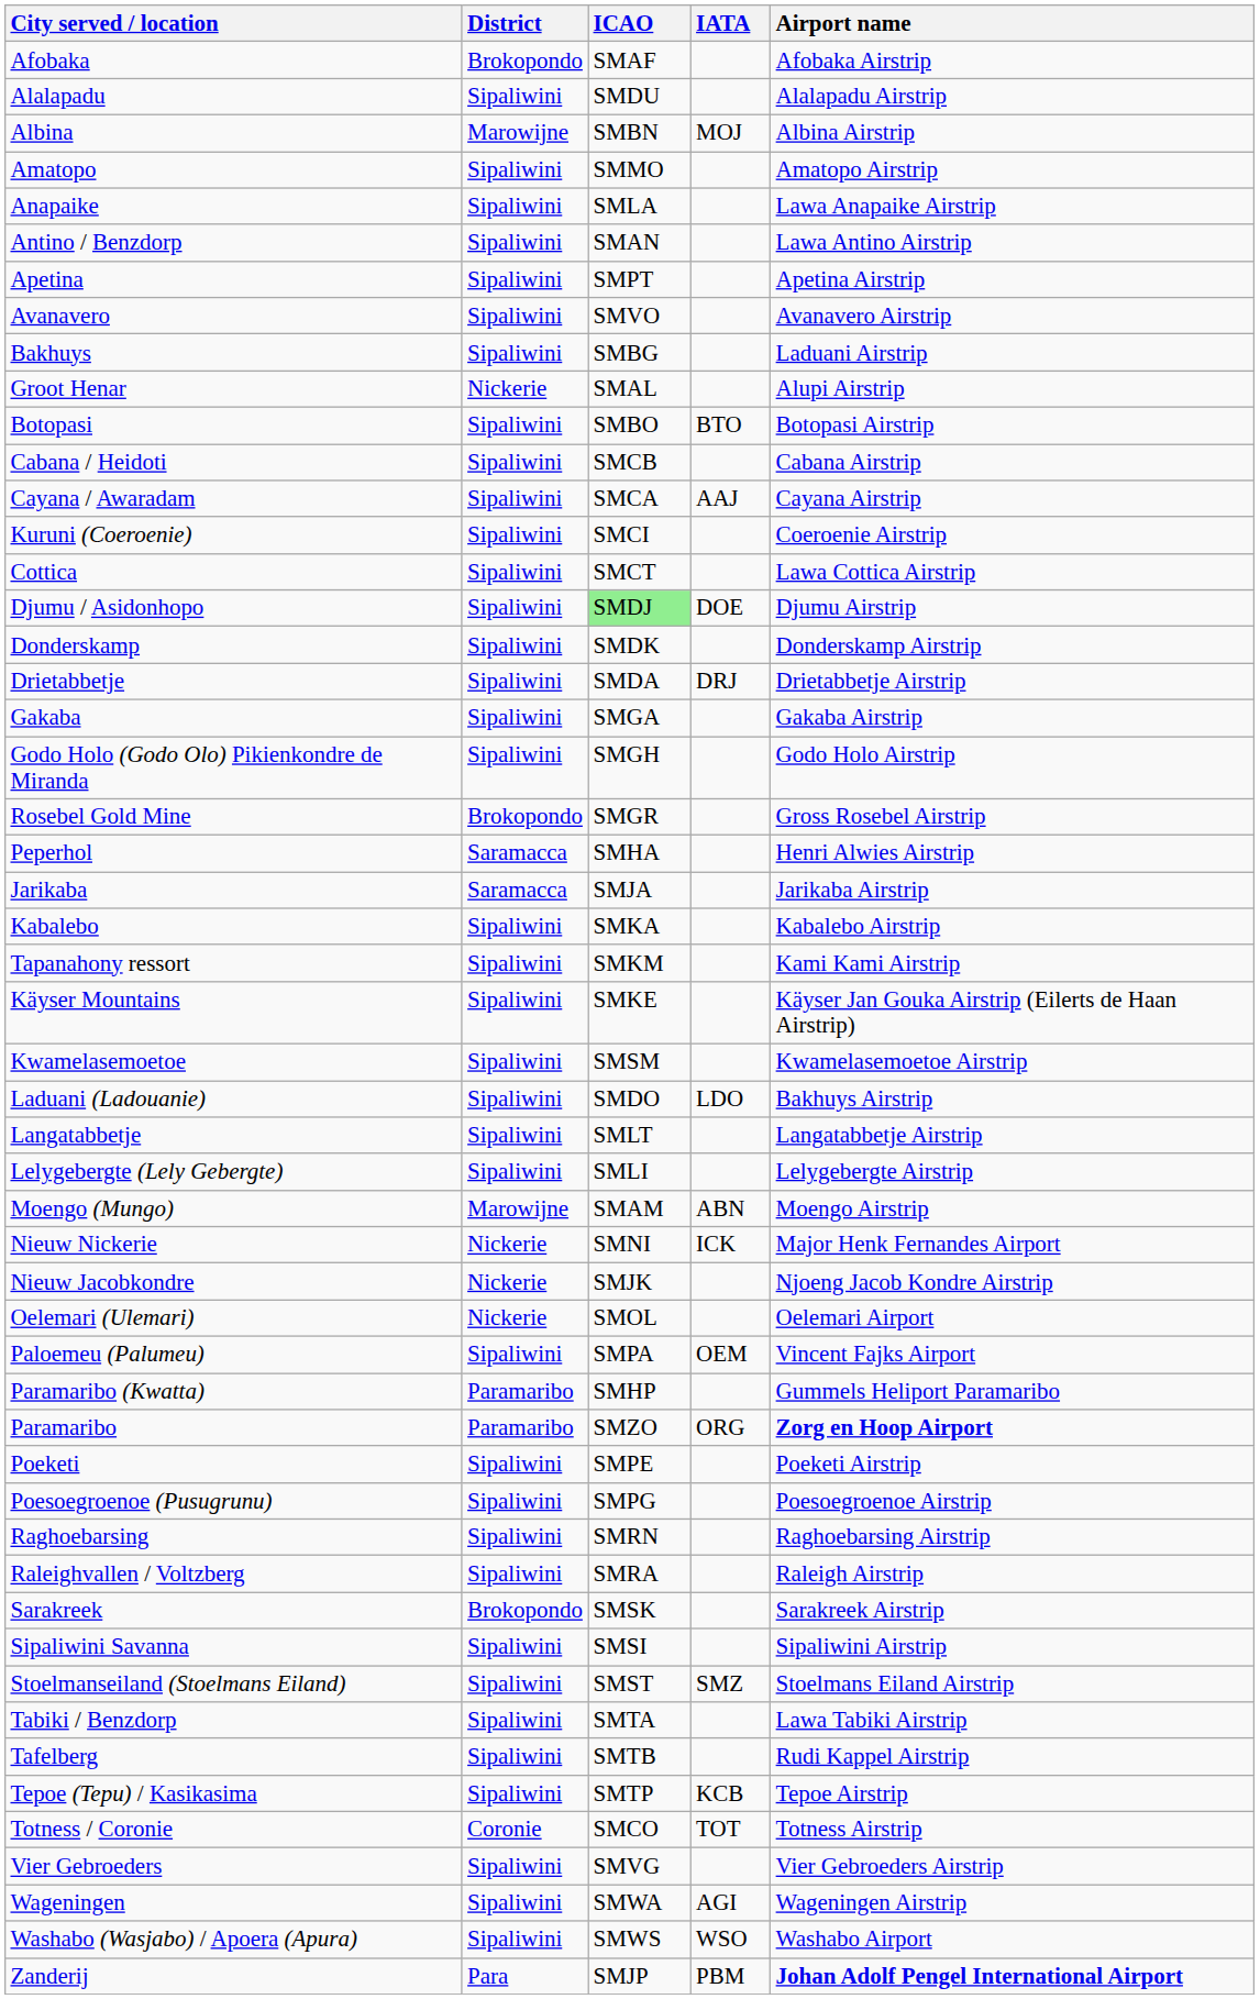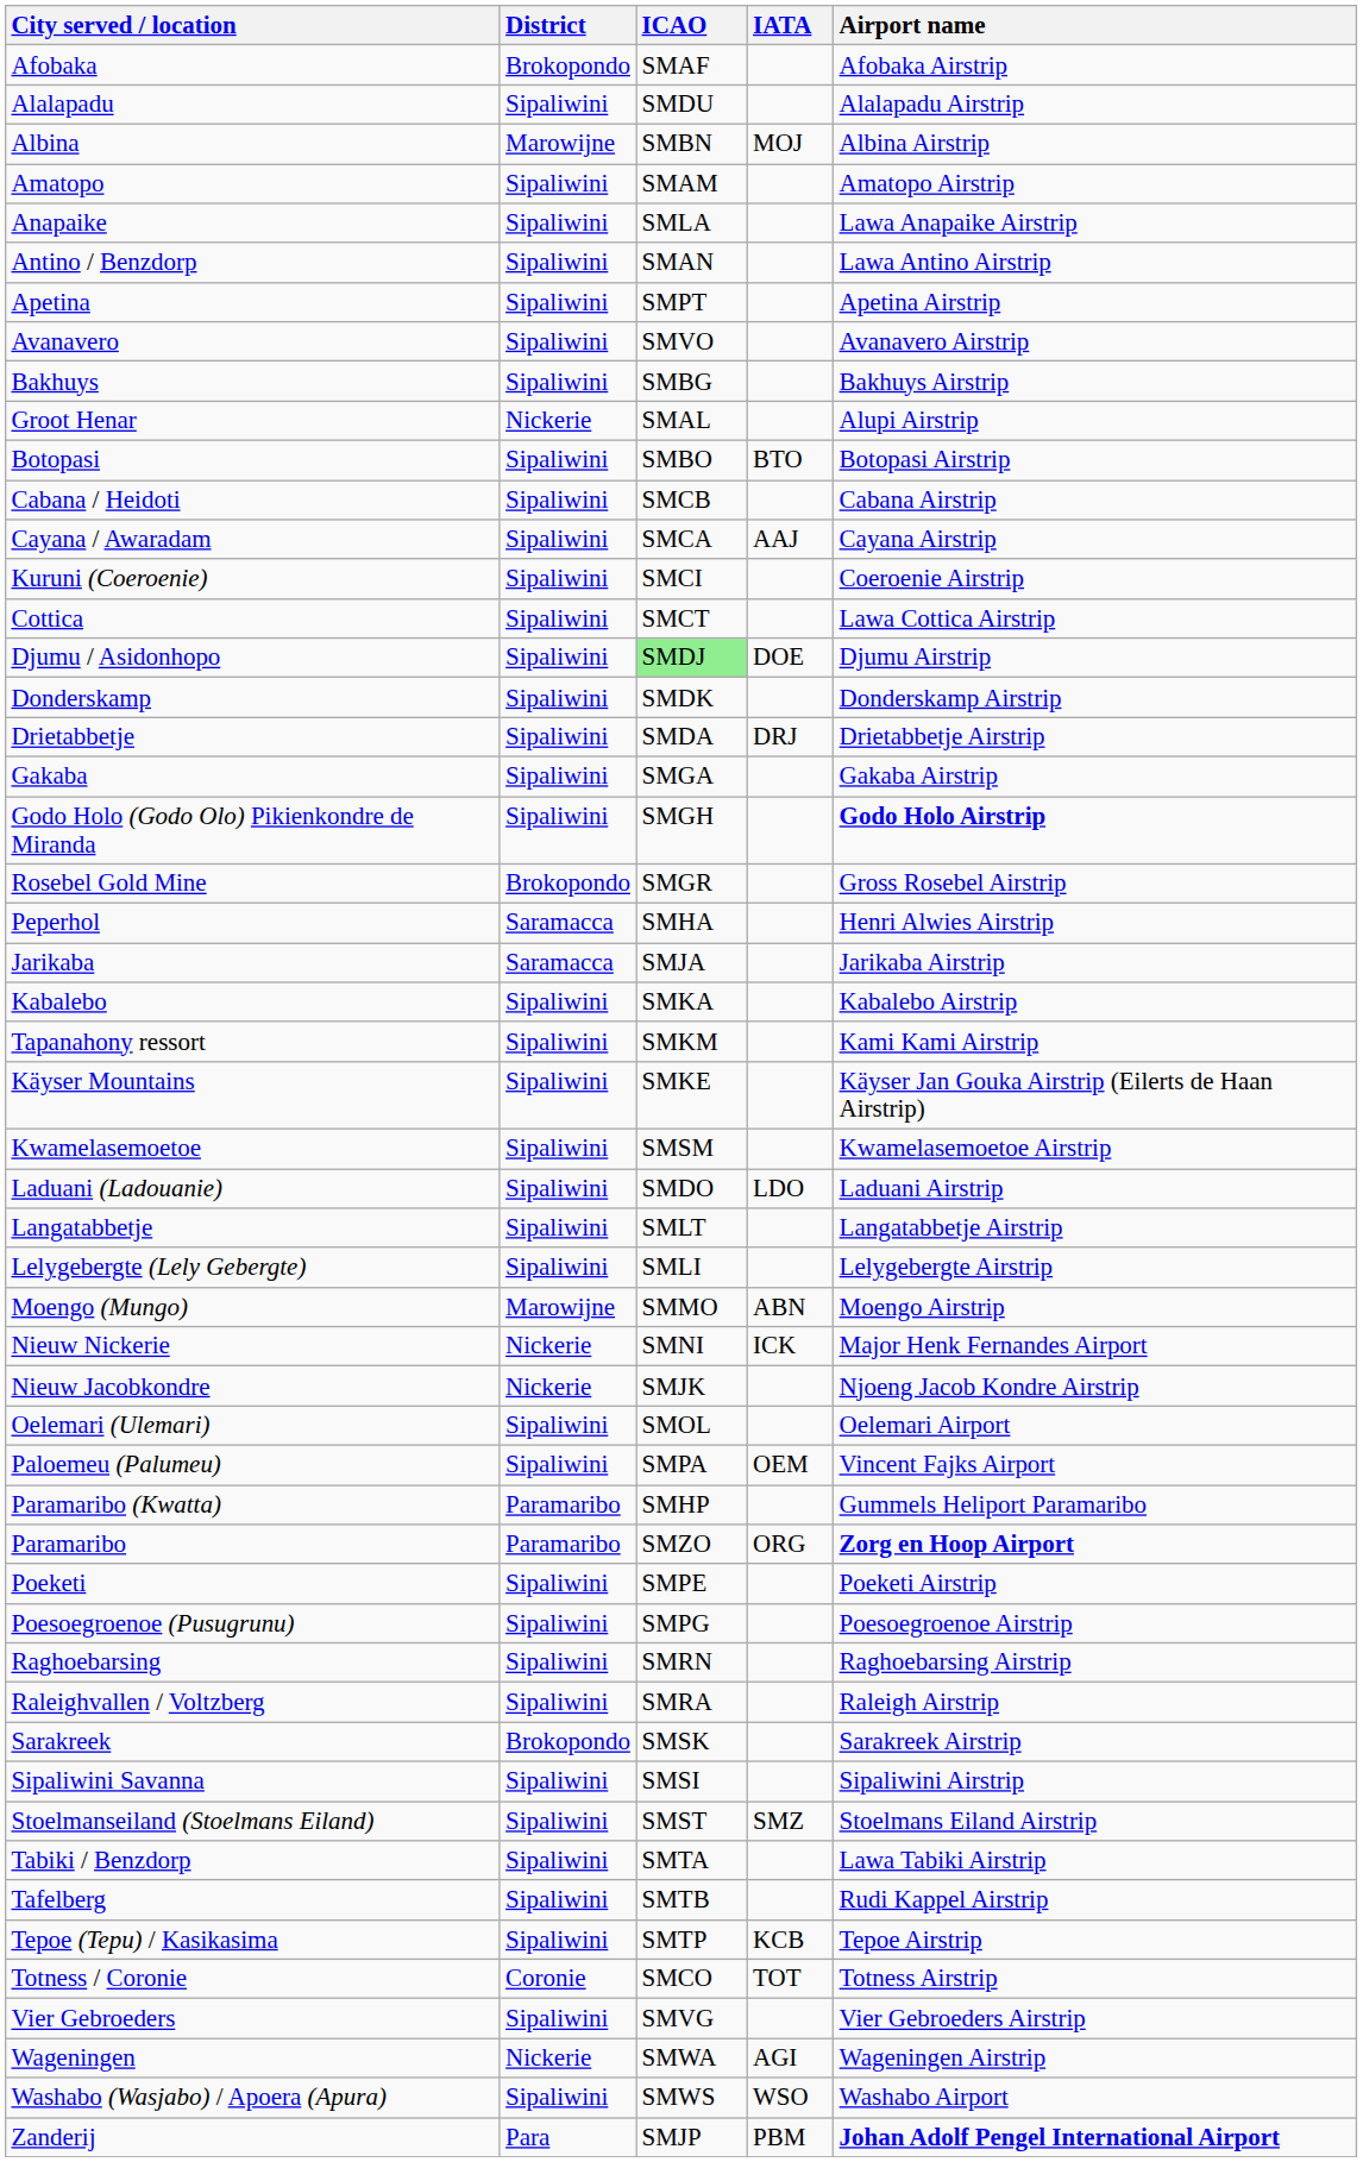 <table class="wikitable sortable">
 <tr>
 <th style="text-align:left; white-space:nowrap;"><a href='#'>City served / location</a></th>
 <th style="text-align:left;"><a href='#'>District</a></th>
 <th style="text-align:left; width:4em;"><a href='#'>ICAO</a></th>
 <th style="text-align:left; width:3em;"><a href='#'>IATA</a></th>
 <th style="text-align:left; white-space:nowrap;">Airport name</th>
 </tr>
 <tr valign=top>
 <td><a href='#'>Afobaka</a></td>
 <td><a href='#'>Brokopondo</a></td>
 <td>SMAF</td>
 <td></td>
 <td><a href='#'>Afobaka Airstrip</a></td>
 </tr>
 <tr valign=top>
 <td><a href='#'>Alalapadu</a></td>
 <td><a href='#'>Sipaliwini</a></td>
 <td>SMDU</td>
 <td></td>
 <td><a href='#'>Alalapadu Airstrip</a></td>
 </tr>
 <tr valign=top>
 <td><a href='#'>Albina</a></td>
 <td><a href='#'>Marowijne</a></td>
 <td>SMBN</td>
 <td>MOJ</td>
 <td><a href='#'>Albina Airstrip</a></td>
 </tr>
 <tr valign=top>
 <td><a href='#'>Amatopo</a></td>
 <td><a href='#'>Sipaliwini</a></td>
-<td>SMMO</td>
+<td>SMAM</td>
 <td></td>
 <td><a href='#'>Amatopo Airstrip</a></td>
 </tr>
 <tr valign=top>
 <td><a href='#'>Anapaike</a></td>
 <td><a href='#'>Sipaliwini</a></td>
 <td>SMLA</td>
 <td></td>
 <td><a href='#'>Lawa Anapaike Airstrip</a></td>
 </tr>
 <tr valign=top>
 <td><a href='#'>Antino</a> / <a href='#'>Benzdorp</a></td>
 <td><a href='#'>Sipaliwini</a></td>
 <td>SMAN</td>
 <td></td>
 <td><a href='#'>Lawa Antino Airstrip</a></td>
 </tr>
 <tr valign=top>
 <td><a href='#'>Apetina</a></td>
 <td><a href='#'>Sipaliwini</a></td>
 <td>SMPT</td>
 <td></td>
 <td><a href='#'>Apetina Airstrip</a></td>
 </tr>
 <tr valign=top>
 <td><a href='#'>Avanavero</a></td>
 <td><a href='#'>Sipaliwini</a></td>
 <td>SMVO</td>
 <td></td>
 <td><a href='#'>Avanavero Airstrip</a></td>
 </tr>
 <tr valign=top>
 <td><a href='#'>Bakhuys</a></td>
 <td><a href='#'>Sipaliwini</a></td>
 <td>SMBG</td>
 <td></td>
-<td><a href='#'>Laduani Airstrip</a></td>
+<td><a href='#'>Bakhuys Airstrip</a></td>
 </tr>
 <tr valign=top>
 <td><a href='#'>Groot Henar</a></td>
 <td><a href='#'>Nickerie</a></td>
 <td>SMAL</td>
 <td></td>
 <td><a href='#'>Alupi Airstrip</a></td>
 </tr>
 <tr valign=top>
 <td><a href='#'>Botopasi</a></td>
 <td><a href='#'>Sipaliwini</a></td>
 <td>SMBO</td>
 <td>BTO</td>
 <td><a href='#'>Botopasi Airstrip</a></td>
 </tr>
 <tr valign=top>
 <td><a href='#'>Cabana</a> / <a href='#'>Heidoti</a></td>
 <td><a href='#'>Sipaliwini</a></td>
 <td>SMCB</td>
 <td></td>
 <td><a href='#'>Cabana Airstrip</a></td>
 </tr>
 <tr valign=top>
 <td><a href='#'>Cayana</a> / <a href='#'>Awaradam</a></td>
 <td><a href='#'>Sipaliwini</a></td>
 <td>SMCA</td>
 <td>AAJ</td>
 <td><a href='#'>Cayana Airstrip</a></td>
 </tr>
 <tr valign=top>
 <td><a href='#'>Kuruni</a> <em>(Coeroenie)</em></td>
 <td><a href='#'>Sipaliwini</a></td>
 <td>SMCI</td>
 <td></td>
 <td><a href='#'>Coeroenie Airstrip</a></td>
 </tr>
 <tr valign=top>
 <td><a href='#'>Cottica</a></td>
 <td><a href='#'>Sipaliwini</a></td>
 <td>SMCT</td>
 <td></td>
 <td><a href='#'>Lawa Cottica Airstrip</a></td>
 </tr>
 <tr valign=top>
 <td><a href='#'>Djumu</a> / <a href='#'>Asidonhopo</a></td>
 <td><a href='#'>Sipaliwini</a></td>
 <td style="background: lightgreen;">SMDJ</td>
 <td>DOE</td>
 <td><a href='#'>Djumu Airstrip</a></td>
 </tr>
 <tr valign=top>
 <td><a href='#'>Donderskamp</a></td>
 <td><a href='#'>Sipaliwini</a></td>
 <td>SMDK</td>
 <td></td>
 <td><a href='#'>Donderskamp Airstrip</a></td>
 </tr>
 <tr valign=top>
 <td><a href='#'>Drietabbetje</a></td>
 <td><a href='#'>Sipaliwini</a></td>
 <td>SMDA</td>
 <td>DRJ</td>
 <td><a href='#'>Drietabbetje Airstrip</a></td>
 </tr>
 <tr valign=top>
 <td><a href='#'>Gakaba</a></td>
 <td><a href='#'>Sipaliwini</a></td>
 <td>SMGA</td>
 <td></td>
 <td><a href='#'>Gakaba Airstrip</a></td>
 </tr>
 <tr valign=top>
 <td><a href='#'>Godo Holo</a> <em>(Godo Olo)</em> <a href='#'>Pikienkondre de Miranda</a></td>
 <td><a href='#'>Sipaliwini</a></td>
 <td>SMGH</td>
 <td></td>
-<td><a href='#'>Godo Holo Airstrip</a></td>
+<td><strong><a href='#'>Godo Holo Airstrip</a></strong></td>
 </tr>
 <tr valign=top>
 <td><a href='#'>Rosebel Gold Mine</a></td>
 <td><a href='#'>Brokopondo</a></td>
 <td>SMGR</td>
 <td></td>
 <td><a href='#'>Gross Rosebel Airstrip</a></td>
 </tr>
 <tr valign=top>
 <td><a href='#'>Peperhol</a></td>
 <td><a href='#'>Saramacca</a></td>
 <td>SMHA</td>
 <td></td>
 <td><a href='#'>Henri Alwies Airstrip</a></td>
 </tr>
 <tr valign=top>
 <td><a href='#'>Jarikaba</a></td>
 <td><a href='#'>Saramacca</a></td>
 <td>SMJA</td>
 <td></td>
 <td><a href='#'>Jarikaba Airstrip</a></td>
 </tr>
 <tr valign=top>
 <td><a href='#'>Kabalebo</a></td>
 <td><a href='#'>Sipaliwini</a></td>
 <td>SMKA</td>
 <td></td>
 <td><a href='#'>Kabalebo Airstrip</a></td>
 </tr>
 <tr valign=top>
 <td><a href='#'>Tapanahony</a> ressort</td>
 <td><a href='#'>Sipaliwini</a></td>
 <td>SMKM</td>
 <td></td>
 <td><a href='#'>Kami Kami Airstrip</a></td>
 </tr>
 <tr valign=top>
 <td><a href='#'>Käyser Mountains</a></td>
 <td><a href='#'>Sipaliwini</a></td>
 <td>SMKE</td>
 <td></td>
 <td><a href='#'>Käyser Jan Gouka Airstrip</a> (Eilerts de Haan Airstrip)</td>
 </tr>
 <tr valign=top>
 <td><a href='#'>Kwamelasemoetoe</a></td>
 <td><a href='#'>Sipaliwini</a></td>
 <td>SMSM</td>
 <td></td>
 <td><a href='#'>Kwamelasemoetoe Airstrip</a></td>
 </tr>
 <tr valign=top>
 <td><a href='#'>Laduani</a> <em>(Ladouanie)</em></td>
 <td><a href='#'>Sipaliwini</a></td>
 <td>SMDO</td>
 <td>LDO</td>
-<td><a href='#'>Bakhuys Airstrip</a></td>
+<td><a href='#'>Laduani Airstrip</a></td>
 </tr>
 <tr valign=top>
 <td><a href='#'>Langatabbetje</a></td>
 <td><a href='#'>Sipaliwini</a></td>
 <td>SMLT</td>
 <td></td>
 <td><a href='#'>Langatabbetje Airstrip</a></td>
 </tr>
 <tr valign=top>
 <td><a href='#'>Lelygebergte</a> <em>(Lely Gebergte)</em></td>
 <td><a href='#'>Sipaliwini</a></td>
 <td>SMLI</td>
 <td></td>
 <td><a href='#'>Lelygebergte Airstrip</a></td>
 </tr>
 <tr valign=top>
 <td><a href='#'>Moengo</a> <em>(Mungo)</em></td>
 <td><a href='#'>Marowijne</a></td>
-<td>SMAM</td>
+<td>SMMO</td>
 <td>ABN</td>
 <td><a href='#'>Moengo Airstrip</a></td>
 </tr>
 <tr valign=top>
 <td><a href='#'>Nieuw Nickerie</a></td>
 <td><a href='#'>Nickerie</a></td>
 <td>SMNI</td>
 <td>ICK</td>
 <td><a href='#'>Major Henk Fernandes Airport</a></td>
 </tr>
 <tr valign=top>
 <td><a href='#'>Nieuw Jacobkondre</a></td>
 <td><a href='#'>Nickerie</a></td>
 <td>SMJK</td>
 <td></td>
 <td><a href='#'>Njoeng Jacob Kondre Airstrip</a></td>
 </tr>
 <tr valign=top>
 <td><a href='#'>Oelemari</a> <em>(Ulemari)</em></td>
-<td><a href='#'>Nickerie</a></td>
+<td><a href='#'>Sipaliwini</a></td>
 <td>SMOL</td>
 <td></td>
 <td><a href='#'>Oelemari Airport</a></td>
 </tr>
 <tr valign=top>
 <td><a href='#'>Paloemeu</a> <em>(Palumeu)</em></td>
 <td><a href='#'>Sipaliwini</a></td>
 <td>SMPA</td>
 <td>OEM</td>
 <td><a href='#'>Vincent Fajks Airport</a></td>
 </tr>
 <tr valign=top>
 <td><a href='#'>Paramaribo</a> <em>(Kwatta)</em></td>
 <td><a href='#'>Paramaribo</a></td>
 <td>SMHP</td>
 <td></td>
 <td><a href='#'>Gummels Heliport Paramaribo</a></td>
 </tr>
 <tr valign=top>
 <td><a href='#'>Paramaribo</a></td>
 <td><a href='#'>Paramaribo</a></td>
 <td>SMZO</td>
 <td>ORG</td>
 <td><strong><a href='#'>Zorg en Hoop Airport</a></strong></td>
 </tr>
 <tr valign=top>
 <td><a href='#'>Poeketi</a></td>
 <td><a href='#'>Sipaliwini</a></td>
 <td>SMPE</td>
 <td></td>
 <td><a href='#'>Poeketi Airstrip</a></td>
 </tr>
 <tr valign=top>
 <td><a href='#'>Poesoegroenoe</a> <em>(Pusugrunu)</em></td>
 <td><a href='#'>Sipaliwini</a></td>
 <td>SMPG</td>
 <td></td>
 <td><a href='#'>Poesoegroenoe Airstrip</a></td>
 </tr>
 <tr valign=top>
 <td><a href='#'>Raghoebarsing</a></td>
 <td><a href='#'>Sipaliwini</a></td>
 <td>SMRN</td>
 <td></td>
 <td><a href='#'>Raghoebarsing Airstrip</a></td>
 </tr>
 <tr valign=top>
 <td><a href='#'>Raleighvallen</a> / <a href='#'>Voltzberg</a></td>
 <td><a href='#'>Sipaliwini</a></td>
 <td>SMRA</td>
 <td></td>
 <td><a href='#'>Raleigh Airstrip</a></td>
 </tr>
 <tr valign=top>
 <td><a href='#'>Sarakreek</a></td>
 <td><a href='#'>Brokopondo</a></td>
 <td>SMSK</td>
 <td></td>
 <td><a href='#'>Sarakreek Airstrip</a></td>
 </tr>
 <tr valign=top>
 <td><a href='#'>Sipaliwini Savanna</a></td>
 <td><a href='#'>Sipaliwini</a></td>
 <td>SMSI</td>
 <td></td>
 <td><a href='#'>Sipaliwini Airstrip</a></td>
 </tr>
 <tr valign=top>
 <td><a href='#'>Stoelmanseiland</a> <em>(Stoelmans Eiland)</em></td>
 <td><a href='#'>Sipaliwini</a></td>
 <td>SMST</td>
 <td>SMZ</td>
 <td><a href='#'>Stoelmans Eiland Airstrip</a></td>
 </tr>
 <tr valign=top>
 <td><a href='#'>Tabiki</a> / <a href='#'>Benzdorp</a></td>
 <td><a href='#'>Sipaliwini</a></td>
 <td>SMTA</td>
 <td></td>
 <td><a href='#'>Lawa Tabiki Airstrip</a></td>
 </tr>
 <tr valign=top>
 <td><a href='#'>Tafelberg</a></td>
 <td><a href='#'>Sipaliwini</a></td>
 <td>SMTB</td>
 <td></td>
 <td><a href='#'>Rudi Kappel Airstrip</a></td>
 </tr>
 <tr valign=top>
 <td><a href='#'>Tepoe</a> <em>(Tepu)</em> / <a href='#'>Kasikasima</a></td>
 <td><a href='#'>Sipaliwini</a></td>
 <td>SMTP</td>
 <td>KCB</td>
 <td><a href='#'>Tepoe Airstrip</a></td>
 </tr>
 <tr valign=top>
 <td><a href='#'>Totness</a> / <a href='#'>Coronie</a></td>
 <td><a href='#'>Coronie</a></td>
 <td>SMCO</td>
 <td>TOT</td>
 <td><a href='#'>Totness Airstrip</a></td>
 </tr>
 <tr valign=top>
 <td><a href='#'>Vier Gebroeders</a></td>
 <td><a href='#'>Sipaliwini</a></td>
 <td>SMVG</td>
 <td></td>
 <td><a href='#'>Vier Gebroeders Airstrip</a></td>
 </tr>
 <tr valign=top>
 <td><a href='#'>Wageningen</a></td>
-<td><a href='#'>Sipaliwini</a></td>
+<td><a href='#'>Nickerie</a></td>
 <td>SMWA</td>
 <td>AGI</td>
 <td><a href='#'>Wageningen Airstrip</a></td>
 </tr>
 <tr valign=top>
 <td><a href='#'>Washabo</a> <em>(Wasjabo)</em> / <a href='#'>Apoera</a> <em>(Apura)</em></td>
 <td><a href='#'>Sipaliwini</a></td>
 <td>SMWS</td>
 <td>WSO</td>
 <td><a href='#'>Washabo Airport</a></td>
 </tr>
 <tr valign=top>
 <td><a href='#'>Zanderij</a></td>
 <td><a href='#'>Para</a></td>
 <td>SMJP</td>
 <td>PBM</td>
 <td><strong><a href='#'>Johan Adolf Pengel International Airport</a></strong></td>
 </tr>
 </table>
